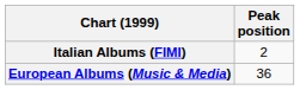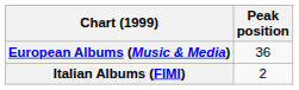 <table class="wikitable sortable plainrowheaders" style="text-align:center">
 <tr>
 <th scope="col">Chart (1999)</th>
 <th scope="col">Peak<br>position</th>
 </tr>
 <tr>
+<th scope="row"><a href='#'>European Albums</a> (<em><a href='#'>Music & Media</a></em>)</th>
+<td>36</td>
+</tr>
+<tr>
 <th scope="row">Italian Albums (<a href='#'>FIMI</a>)</th>
 <td>2</td>
 </tr>
-<tr>
-<th scope="row"><a href='#'>European Albums</a> (<em><a href='#'>Music & Media</a></em>)</th>
-<td>36</td>
-</tr>
 </table>
